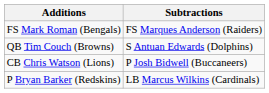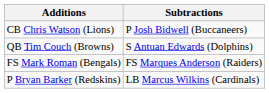 <table class="wikitable">
 <tr>
 <th>Additions</th>
 <th>Subtractions</th>
 </tr>
 <tr>
-<td>FS <a href='#'>Mark Roman</a> (Bengals)</td>
-<td>FS <a href='#'>Marques Anderson</a> (Raiders)</td>
+<td>CB <a href='#'>Chris Watson</a> (Lions)</td>
+<td>P <a href='#'>Josh Bidwell</a> (Buccaneers)</td>
 </tr>
 <tr>
 <td>QB <a href='#'>Tim Couch</a> (Browns)</td>
 <td>S <a href='#'>Antuan Edwards</a> (Dolphins)</td>
 </tr>
 <tr>
-<td>CB <a href='#'>Chris Watson</a> (Lions)</td>
-<td>P <a href='#'>Josh Bidwell</a> (Buccaneers)</td>
+<td>FS <a href='#'>Mark Roman</a> (Bengals)</td>
+<td>FS <a href='#'>Marques Anderson</a> (Raiders)</td>
 </tr>
 <tr>
 <td>P <a href='#'>Bryan Barker</a> (Redskins)</td>
 <td>LB <a href='#'>Marcus Wilkins</a> (Cardinals)</td>
 </tr>
 </table>
